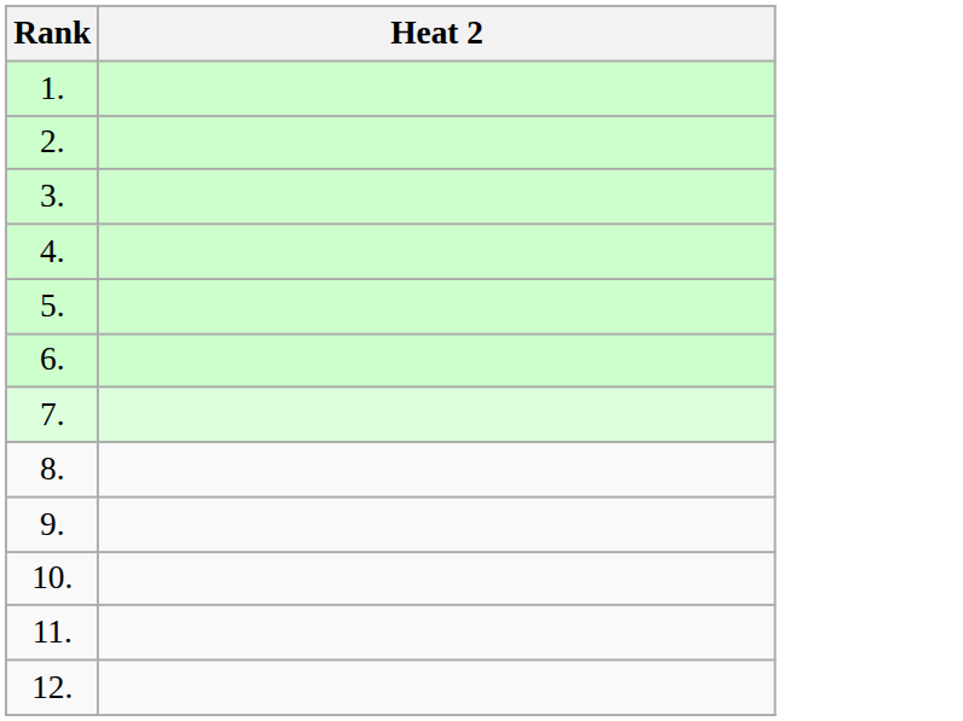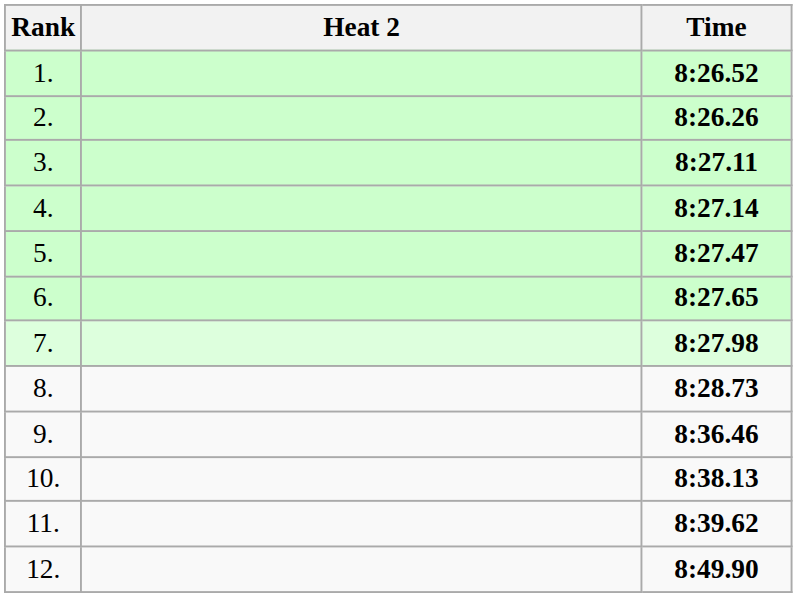 <table class="wikitable" style="border-collapse: collapse; font-size: 90%;">
 <tr>
 <th>Rank</th>
 <th style="width: 20em">Heat 2</th>
+<th style="width: 5em">Time</th>
 </tr>
 <tr style="background:#ccffcc;">
 <td align="center">1.</td>
 <td></td>
+<td align="center"><strong>8:26.52</strong></td>
 </tr>
 <tr style="background:#ccffcc;">
 <td align="center">2.</td>
 <td></td>
+<td align="center"><strong>8:26.26</strong></td>
 </tr>
 <tr style="background:#ccffcc;">
 <td align="center">3.</td>
 <td></td>
+<td align="center"><strong>8:27.11</strong></td>
 </tr>
 <tr style="background:#ccffcc;">
 <td align="center">4.</td>
 <td></td>
+<td align="center"><strong>8:27.14</strong></td>
 </tr>
 <tr style="background:#ccffcc;">
 <td align="center">5.</td>
 <td></td>
+<td align="center"><strong>8:27.47</strong></td>
 </tr>
 <tr style="background:#ccffcc;">
 <td align="center">6.</td>
 <td></td>
+<td align="center"><strong>8:27.65</strong></td>
 </tr>
 <tr style="background:#ddffdd;">
 <td align="center">7.</td>
 <td></td>
+<td align="center"><strong>8:27.98</strong></td>
 </tr>
 <tr>
 <td align="center">8.</td>
 <td></td>
+<td align="center"><strong>8:28.73</strong></td>
 </tr>
 <tr>
 <td align="center">9.</td>
 <td></td>
+<td align="center"><strong>8:36.46</strong></td>
 </tr>
 <tr>
 <td align="center">10.</td>
 <td></td>
+<td align="center"><strong>8:38.13</strong></td>
 </tr>
 <tr>
 <td align="center">11.</td>
 <td></td>
+<td align="center"><strong>8:39.62</strong></td>
 </tr>
 <tr>
 <td align="center">12.</td>
 <td></td>
+<td align="center"><strong>8:49.90</strong></td>
 </tr>
 </table>
